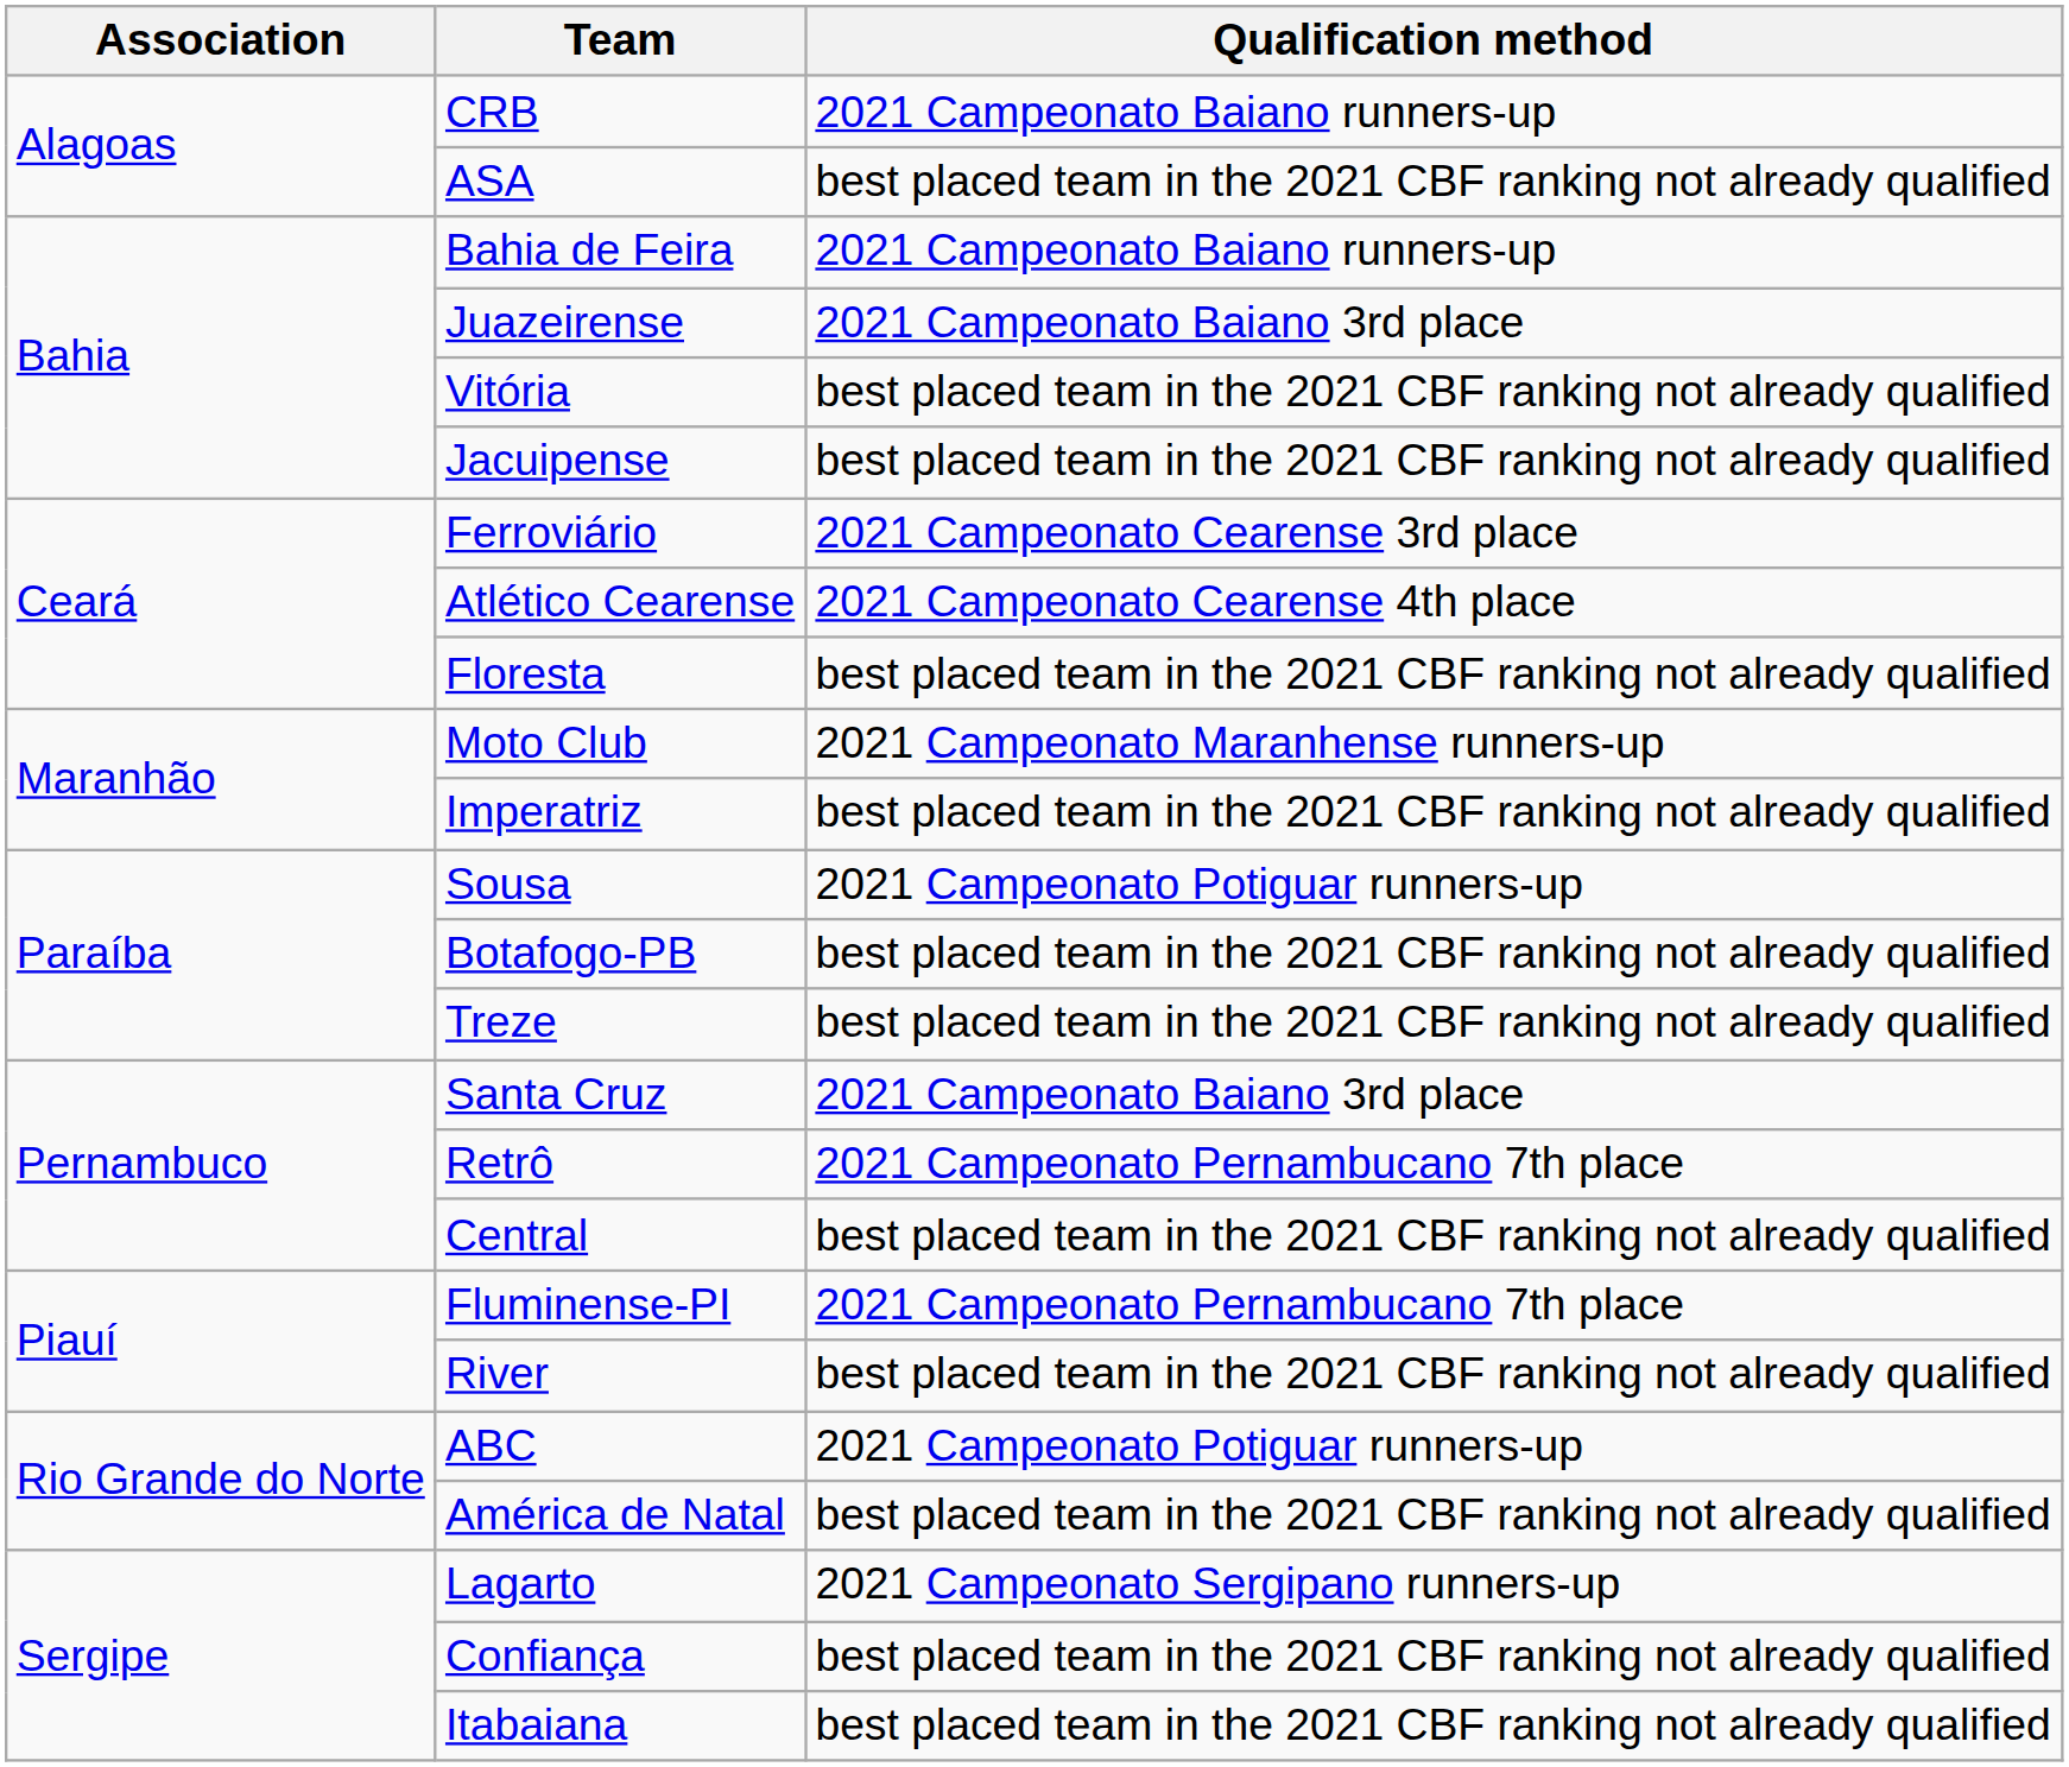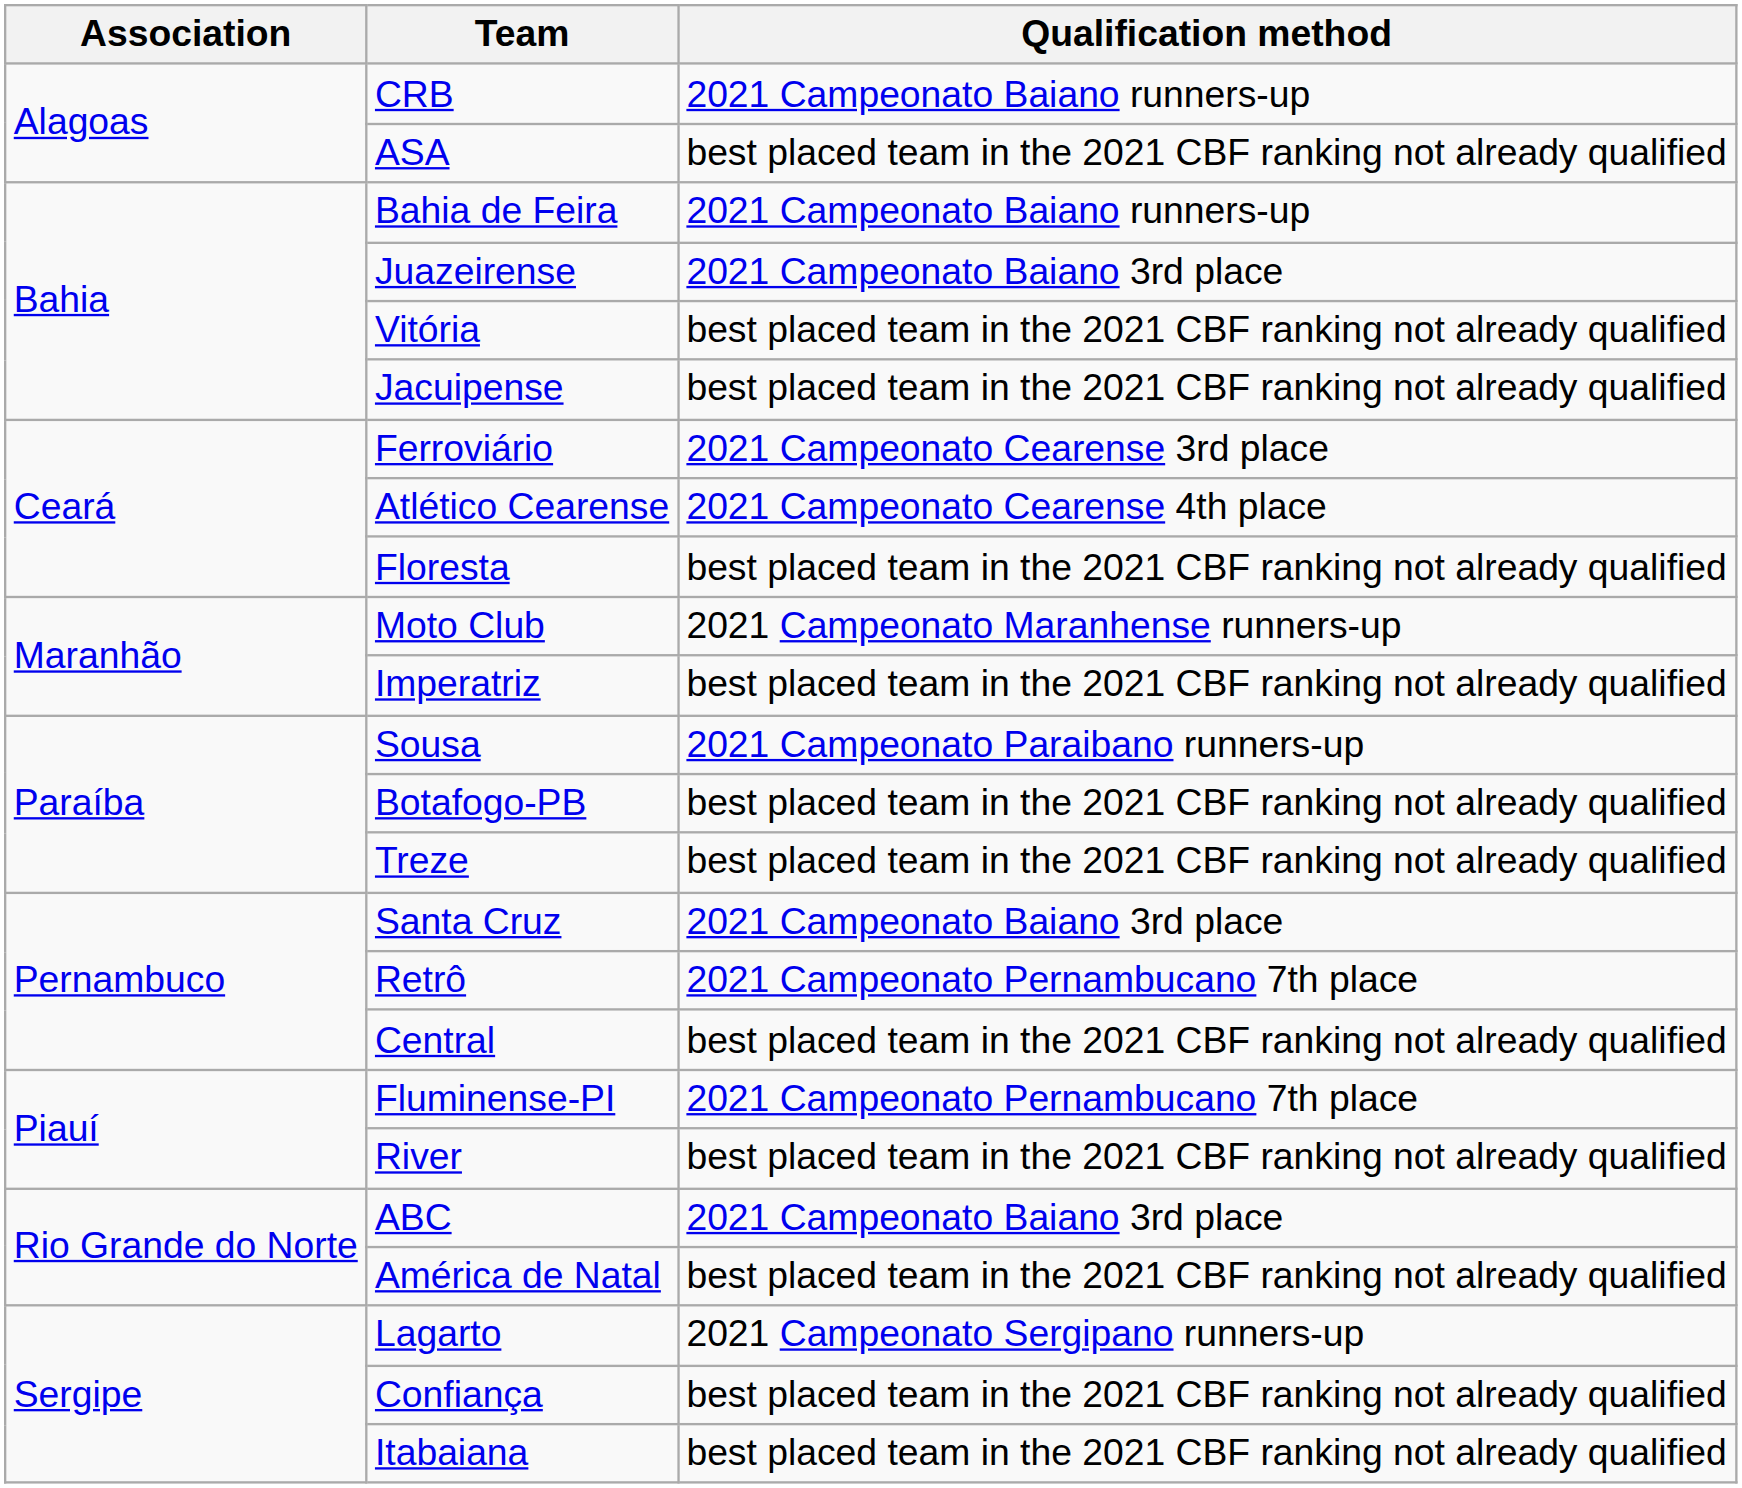 <table class="wikitable">
 <tr>
 <th>Association</th>
 <th>Team</th>
 <th>Qualification method</th>
 </tr>
 <tr>
 <td rowspan=2> <a href='#'>Alagoas</a><br></td>
 <td><a href='#'>CRB</a></td>
 <td><a href='#'>2021 Campeonato Baiano</a> runners-up</td>
 </tr>
 <tr>
 <td><a href='#'>ASA</a></td>
 <td>best placed team in the 2021 CBF ranking not already qualified</td>
 </tr>
 <tr>
 <td rowspan=4> <a href='#'>Bahia</a><br></td>
 <td><a href='#'>Bahia de Feira</a></td>
 <td><a href='#'>2021 Campeonato Baiano</a> runners-up</td>
 </tr>
 <tr>
 <td><a href='#'>Juazeirense</a></td>
 <td><a href='#'>2021 Campeonato Baiano</a> 3rd place</td>
 </tr>
 <tr>
 <td><a href='#'>Vitória</a></td>
 <td>best placed team in the 2021 CBF ranking not already qualified</td>
 </tr>
 <tr>
 <td><a href='#'>Jacuipense</a></td>
 <td>best placed team in the 2021 CBF ranking not already qualified</td>
 </tr>
 <tr>
 <td rowspan=3> <a href='#'>Ceará</a><br></td>
 <td><a href='#'>Ferroviário</a></td>
 <td><a href='#'>2021 Campeonato Cearense</a> 3rd place</td>
 </tr>
 <tr>
 <td><a href='#'>Atlético Cearense</a></td>
 <td><a href='#'>2021 Campeonato Cearense</a> 4th place</td>
 </tr>
 <tr>
 <td><a href='#'>Floresta</a></td>
 <td>best placed team in the 2021 CBF ranking not already qualified</td>
 </tr>
 <tr>
 <td rowspan=2> <a href='#'>Maranhão</a><br></td>
 <td><a href='#'>Moto Club</a></td>
 <td>2021 <a href='#'>Campeonato Maranhense</a> runners-up</td>
 </tr>
 <tr>
 <td><a href='#'>Imperatriz</a></td>
 <td>best placed team in the 2021 CBF ranking not already qualified</td>
 </tr>
 <tr>
 <td rowspan=3> <a href='#'>Paraíba</a><br></td>
 <td><a href='#'>Sousa</a></td>
-<td>2021 <a href='#'>Campeonato Potiguar</a> runners-up</td>
+<td><a href='#'>2021 Campeonato Paraibano</a> runners-up</td>
 </tr>
 <tr>
 <td><a href='#'>Botafogo-PB</a></td>
 <td>best placed team in the 2021 CBF ranking not already qualified</td>
 </tr>
 <tr>
 <td><a href='#'>Treze</a></td>
 <td>best placed team in the 2021 CBF ranking not already qualified</td>
 </tr>
 <tr>
 <td rowspan=3> <a href='#'>Pernambuco</a><br></td>
 <td><a href='#'>Santa Cruz</a></td>
 <td><a href='#'>2021 Campeonato Baiano</a> 3rd place</td>
 </tr>
 <tr>
 <td><a href='#'>Retrô</a></td>
 <td><a href='#'>2021 Campeonato Pernambucano</a> 7th place</td>
 </tr>
 <tr>
 <td><a href='#'>Central</a></td>
 <td>best placed team in the 2021 CBF ranking not already qualified</td>
 </tr>
 <tr>
 <td rowspan=2> <a href='#'>Piauí</a><br></td>
 <td><a href='#'>Fluminense-PI</a></td>
 <td><a href='#'>2021 Campeonato Pernambucano</a> 7th place</td>
 </tr>
 <tr>
 <td><a href='#'>River</a></td>
 <td>best placed team in the 2021 CBF ranking not already qualified</td>
 </tr>
 <tr>
 <td rowspan=2> <a href='#'>Rio Grande do Norte</a><br></td>
 <td><a href='#'>ABC</a></td>
-<td>2021 <a href='#'>Campeonato Potiguar</a> runners-up</td>
+<td><a href='#'>2021 Campeonato Baiano</a> 3rd place</td>
 </tr>
 <tr>
 <td><a href='#'>América de Natal</a></td>
 <td>best placed team in the 2021 CBF ranking not already qualified</td>
 </tr>
 <tr>
 <td rowspan=3> <a href='#'>Sergipe</a><br></td>
 <td><a href='#'>Lagarto</a></td>
 <td>2021 <a href='#'>Campeonato Sergipano</a> runners-up</td>
 </tr>
 <tr>
 <td><a href='#'>Confiança</a></td>
 <td>best placed team in the 2021 CBF ranking not already qualified</td>
 </tr>
 <tr>
 <td><a href='#'>Itabaiana</a></td>
 <td>best placed team in the 2021 CBF ranking not already qualified</td>
 </tr>
 </table>
